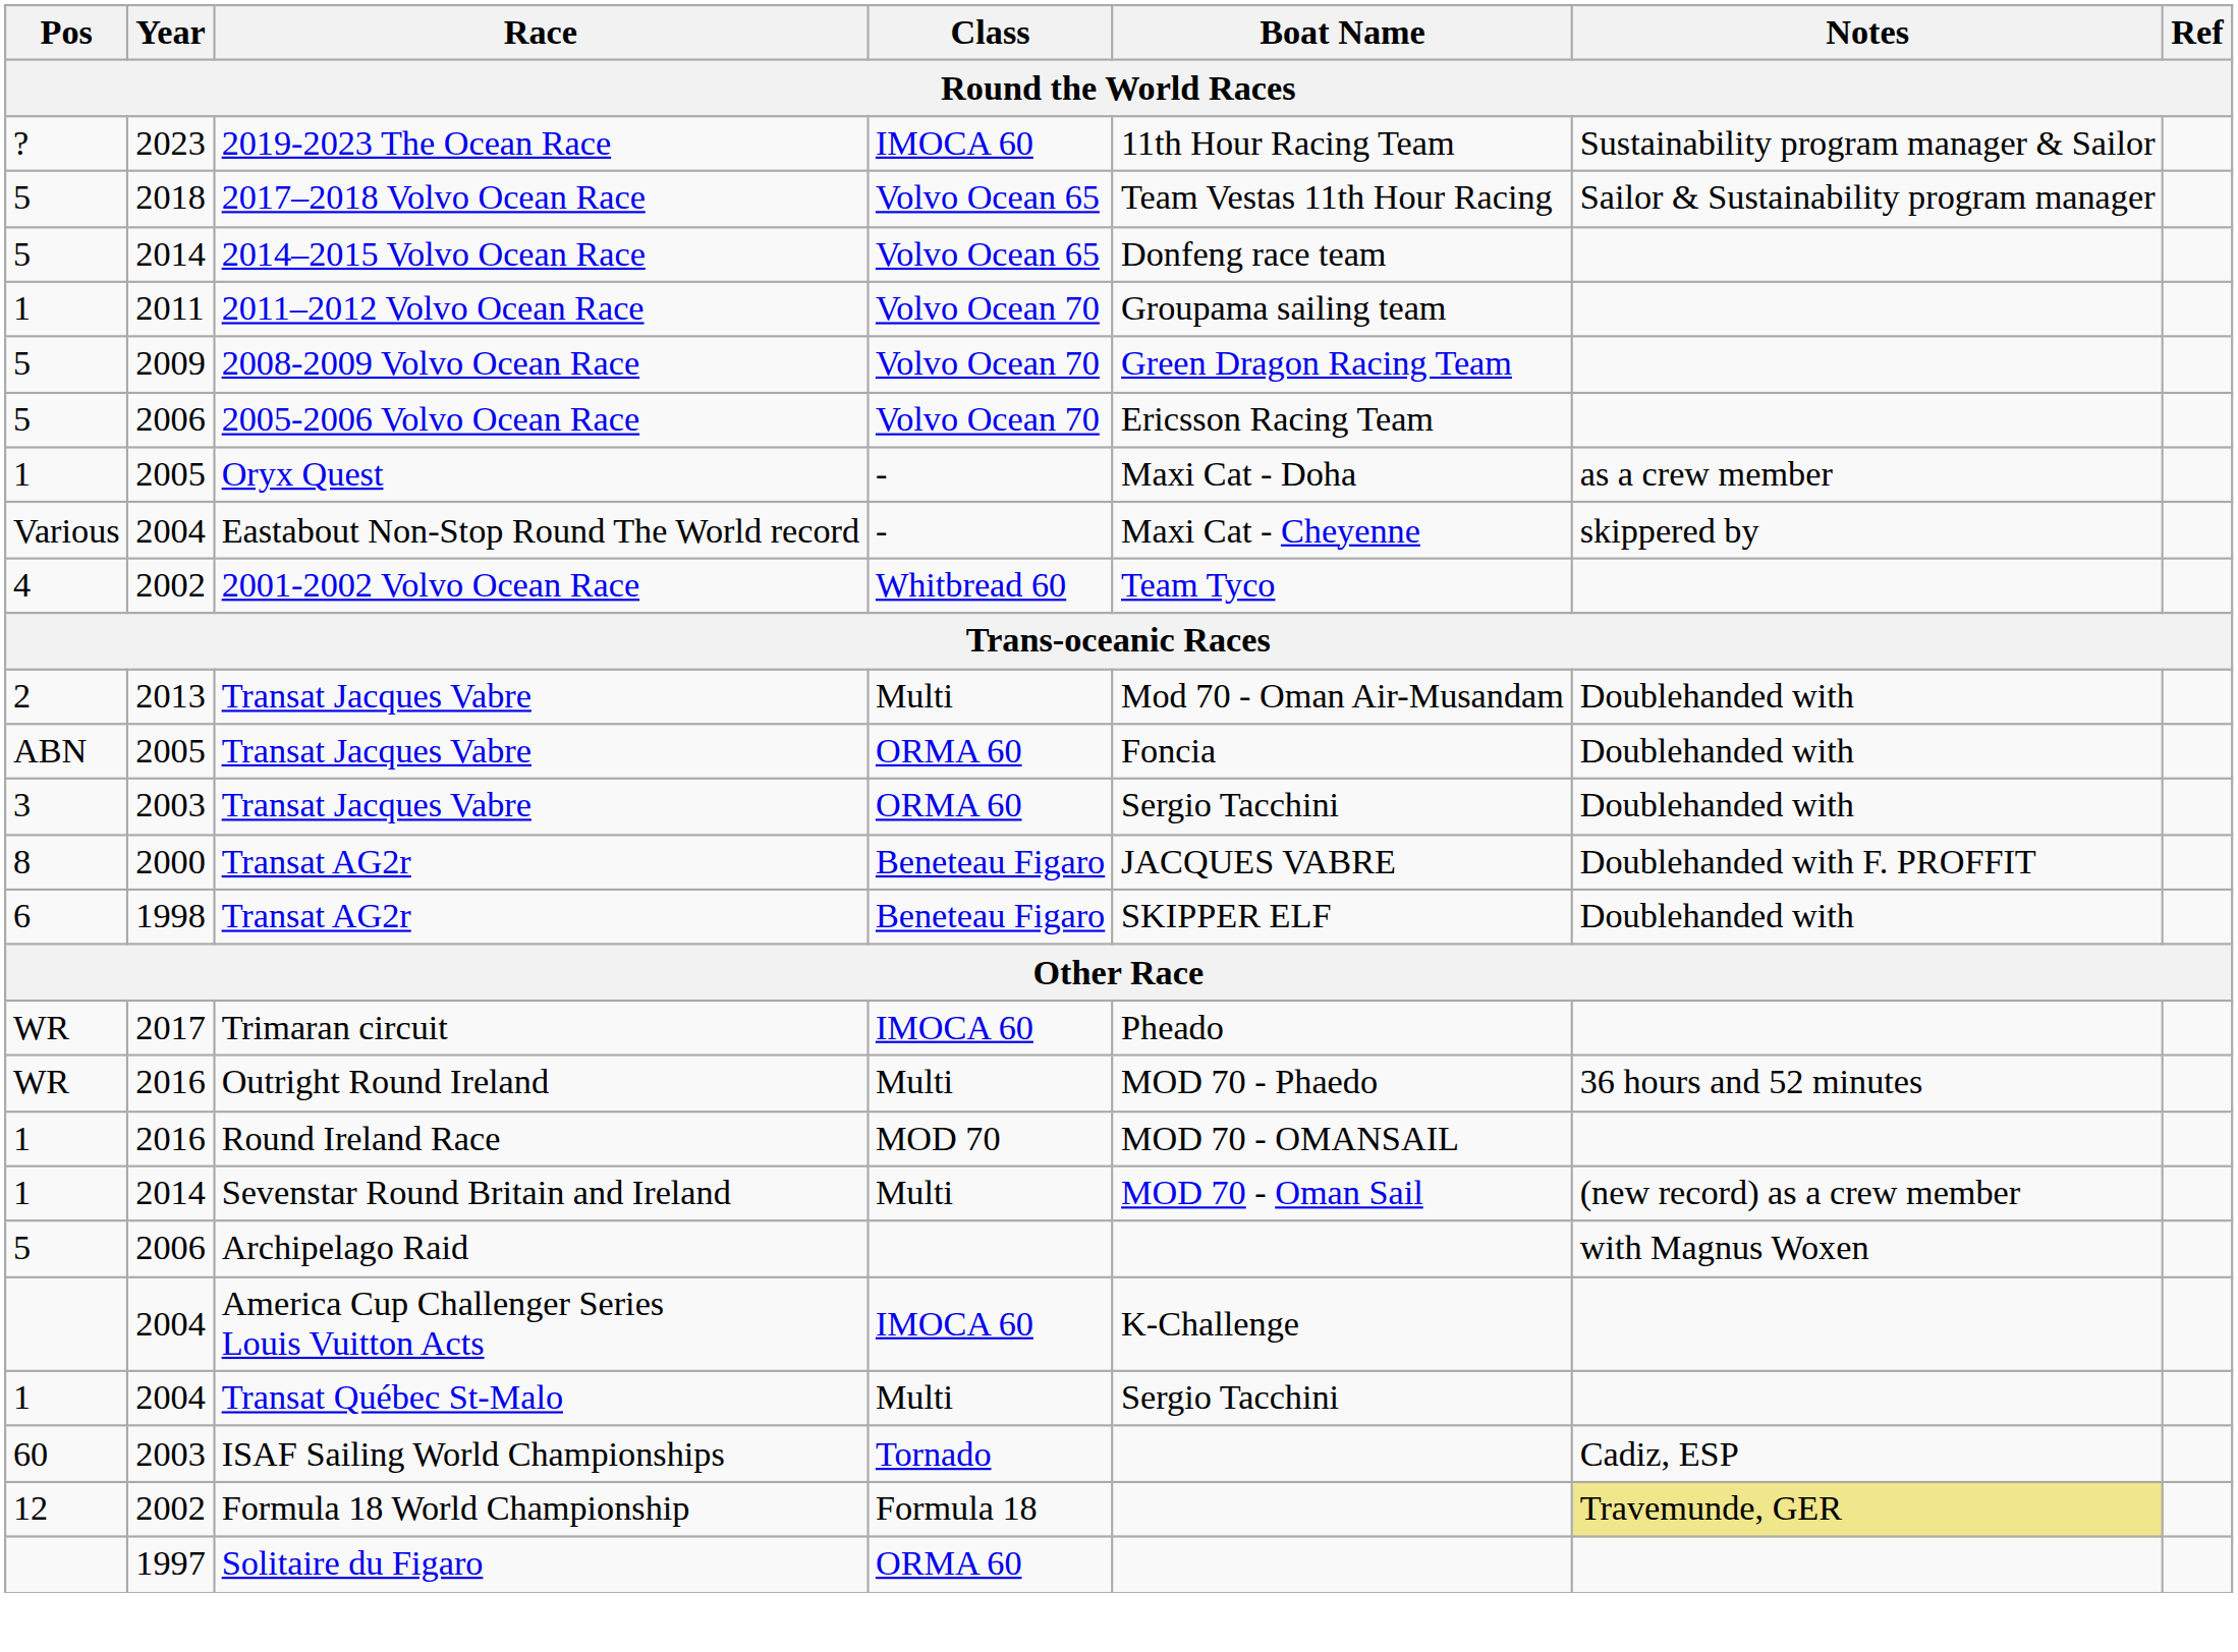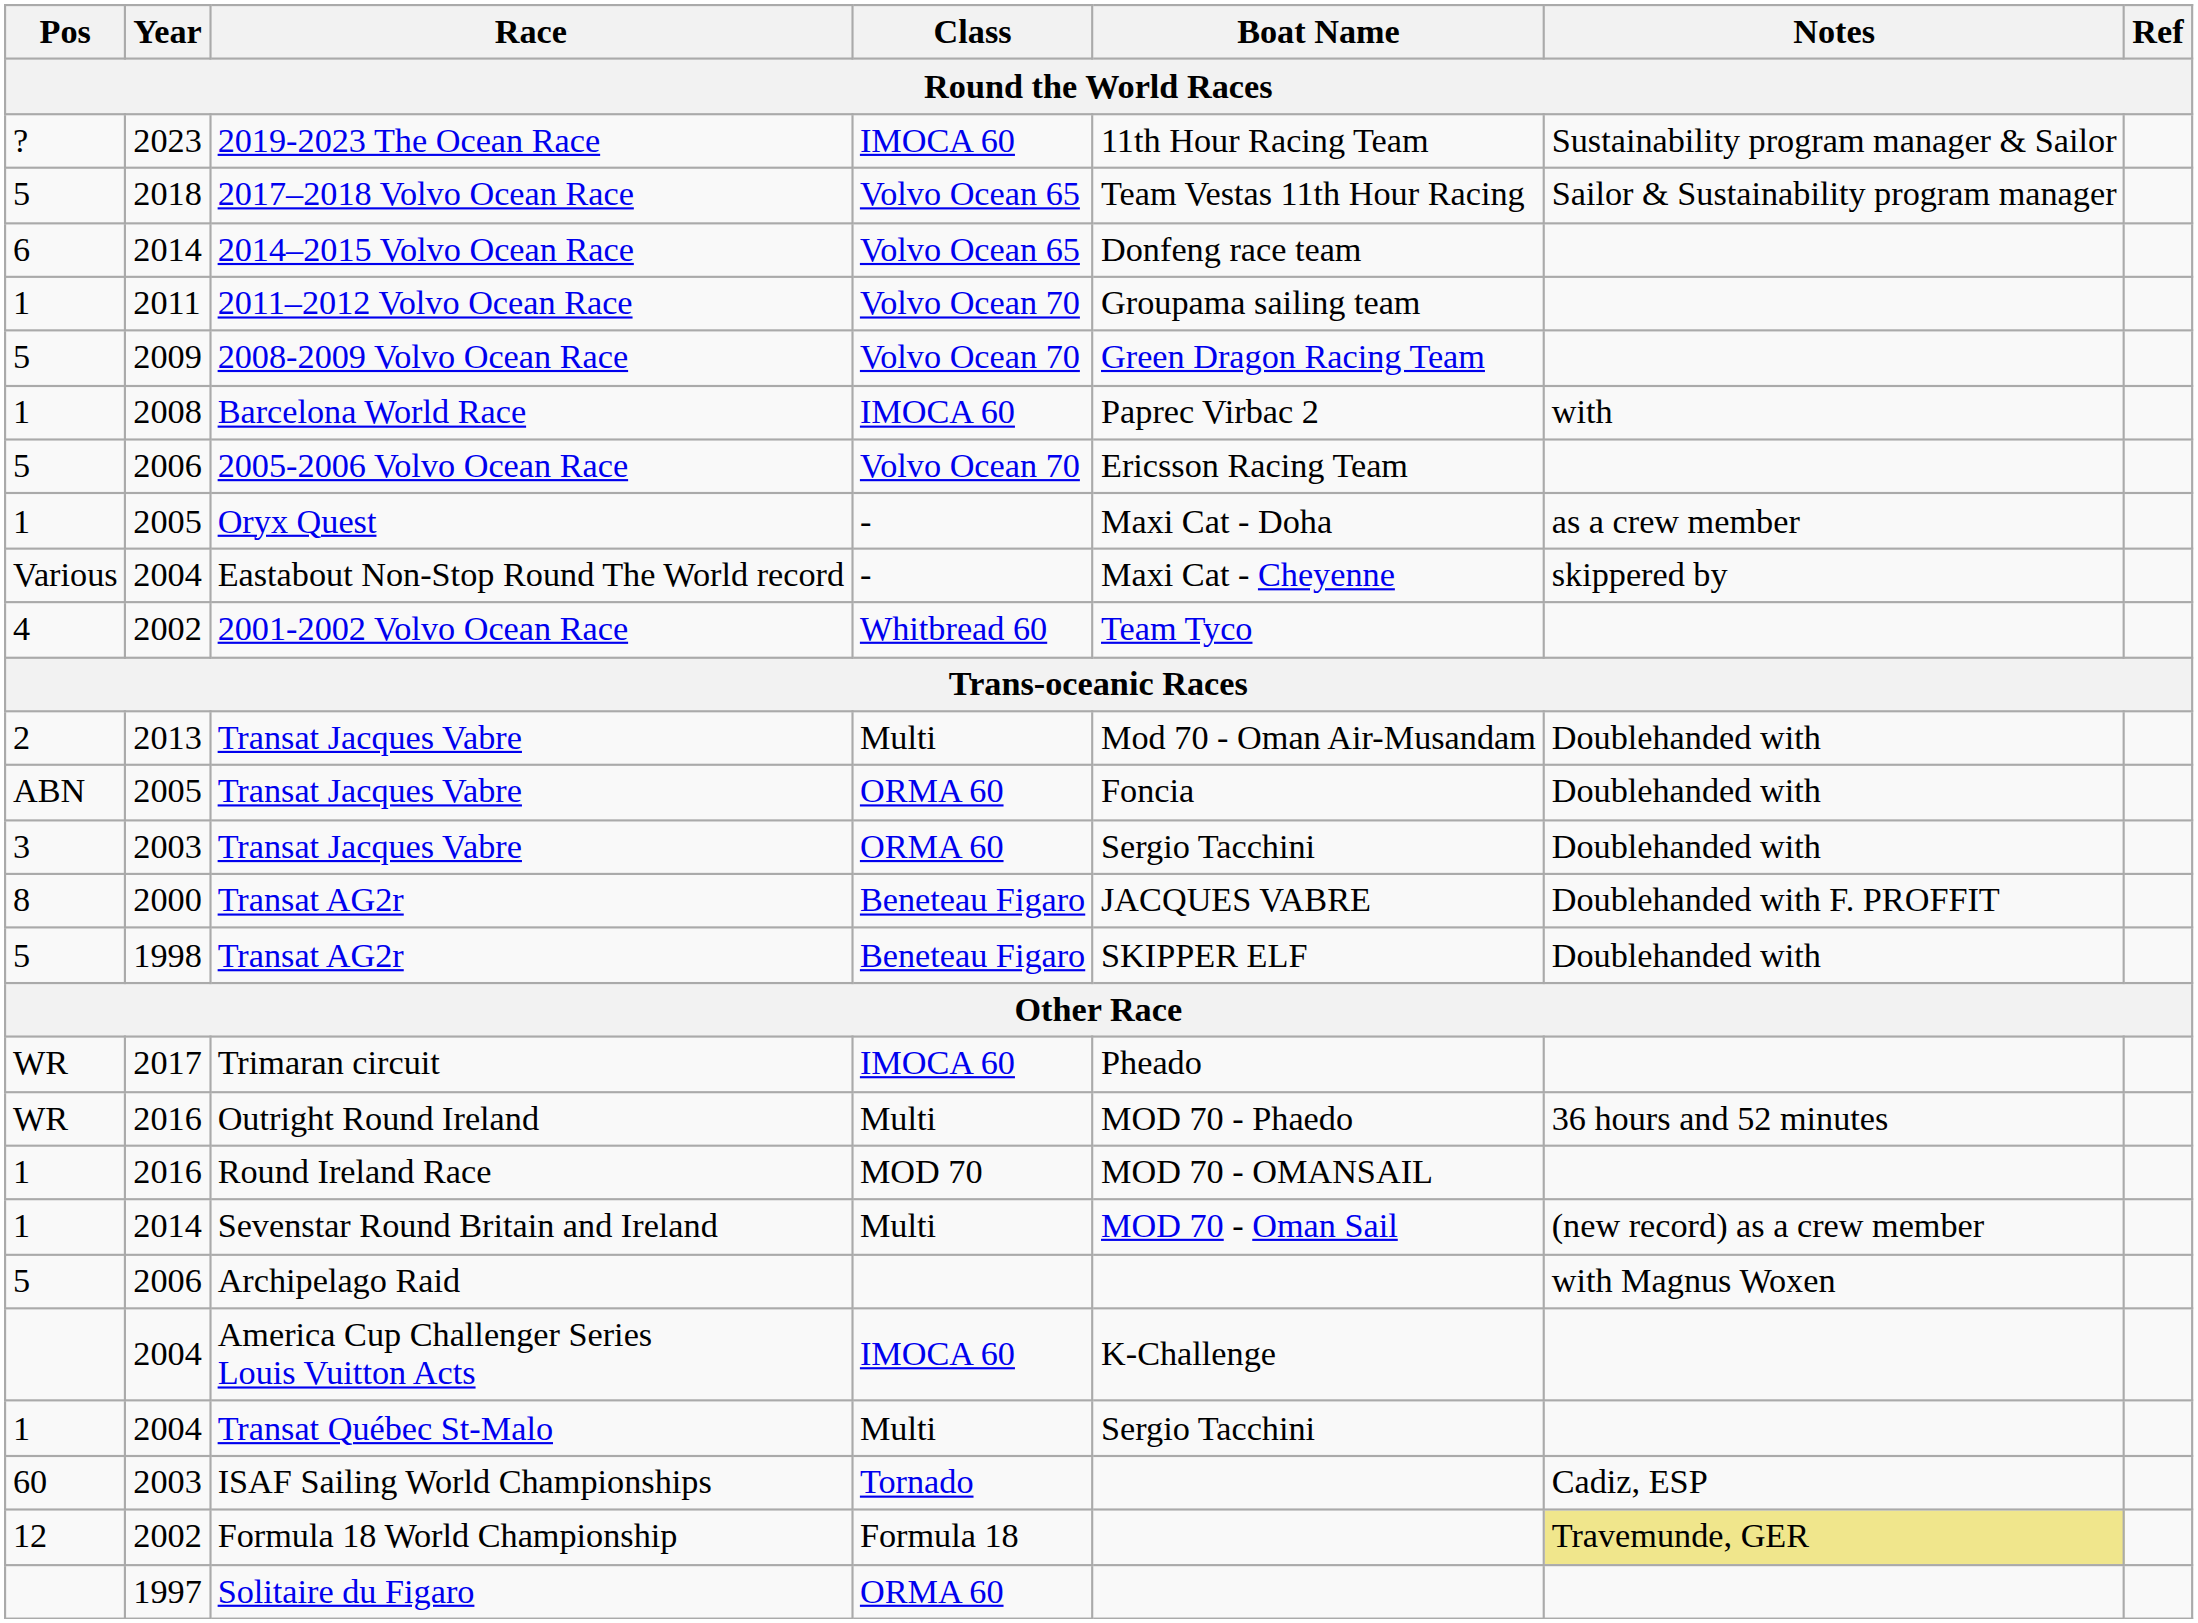 <table class="wikitable sortable">
 <tr>
 <th>Pos</th>
 <th>Year</th>
 <th>Race</th>
 <th>Class</th>
 <th>Boat Name</th>
 <th>Notes</th>
 <th>Ref</th>
 </tr>
 <tr>
 <th colspan = 7>Round the World Races</th>
 </tr>
 <tr>
 <td>?</td>
 <td>2023</td>
 <td><a href='#'>2019-2023 The Ocean Race</a></td>
 <td><a href='#'>IMOCA 60</a></td>
 <td>11th Hour Racing Team</td>
 <td>Sustainability program manager & Sailor</td>
 <td></td>
 </tr>
 <tr>
 <td>5</td>
 <td>2018</td>
 <td><a href='#'>2017–2018 Volvo Ocean Race</a></td>
 <td><a href='#'>Volvo Ocean 65</a></td>
 <td>Team Vestas 11th Hour Racing</td>
 <td>Sailor & Sustainability program manager</td>
 <td></td>
 </tr>
 <tr>
-<td>5</td>
+<td>6</td>
 <td>2014</td>
 <td><a href='#'>2014–2015 Volvo Ocean Race</a></td>
 <td><a href='#'>Volvo Ocean 65</a></td>
 <td>Donfeng race team</td>
 <td></td>
 <td></td>
 </tr>
 <tr>
 <td>1</td>
 <td>2011</td>
 <td><a href='#'>2011–2012 Volvo Ocean Race</a></td>
 <td><a href='#'>Volvo Ocean 70</a></td>
 <td>Groupama sailing team</td>
 <td></td>
 <td></td>
 </tr>
 <tr>
 <td>5</td>
 <td>2009</td>
 <td><a href='#'>2008-2009 Volvo Ocean Race</a></td>
 <td><a href='#'>Volvo Ocean 70</a></td>
 <td><a href='#'>Green Dragon Racing Team</a></td>
 <td></td>
+<td></td>
+</tr>
+<tr>
+<td>1</td>
+<td>2008</td>
+<td><a href='#'>Barcelona World Race</a></td>
+<td><a href='#'>IMOCA 60</a></td>
+<td>Paprec Virbac 2</td>
+<td>with </td>
 <td></td>
 </tr>
 <tr>
 <td>5</td>
 <td>2006</td>
 <td><a href='#'>2005-2006 Volvo Ocean Race</a></td>
 <td><a href='#'>Volvo Ocean 70</a></td>
 <td>Ericsson Racing Team</td>
 <td></td>
 <td></td>
 </tr>
 <tr>
 <td>1</td>
 <td>2005</td>
 <td><a href='#'>Oryx Quest</a></td>
 <td>-</td>
 <td>Maxi Cat - Doha</td>
 <td>as a crew member</td>
 <td></td>
 </tr>
 <tr>
 <td>Various</td>
 <td>2004</td>
 <td>Eastabout Non-Stop Round The World record</td>
 <td>-</td>
 <td>Maxi Cat - <a href='#'>Cheyenne</a></td>
 <td>skippered by </td>
 <td></td>
 </tr>
 <tr>
 <td>4</td>
 <td>2002</td>
 <td><a href='#'>2001-2002 Volvo Ocean Race</a></td>
 <td><a href='#'>Whitbread 60</a></td>
 <td><a href='#'>Team Tyco</a></td>
 <td></td>
 <td></td>
 </tr>
 <tr>
 <th colspan = 7>Trans-oceanic Races</th>
 </tr>
 <tr>
 <td>2</td>
 <td>2013</td>
 <td><a href='#'>Transat Jacques Vabre</a></td>
 <td>Multi</td>
 <td>Mod 70 - Oman Air-Musandam</td>
 <td>Doublehanded with </td>
 <td></td>
 </tr>
 <tr>
 <td>ABN</td>
 <td>2005</td>
 <td><a href='#'>Transat Jacques Vabre</a></td>
 <td><a href='#'>ORMA 60</a></td>
 <td>Foncia</td>
 <td>Doublehanded with </td>
 <td></td>
 </tr>
 <tr>
 <td>3</td>
 <td>2003</td>
 <td><a href='#'>Transat Jacques Vabre</a></td>
 <td><a href='#'>ORMA 60</a></td>
 <td>Sergio Tacchini</td>
 <td>Doublehanded with </td>
 <td></td>
 </tr>
 <tr>
 <td>8</td>
 <td>2000</td>
 <td><a href='#'>Transat AG2r</a></td>
 <td><a href='#'>Beneteau Figaro</a></td>
 <td>JACQUES VABRE</td>
 <td>Doublehanded with F. PROFFIT</td>
 <td></td>
 </tr>
 <tr>
-<td>6</td>
+<td>5</td>
 <td>1998</td>
 <td><a href='#'>Transat AG2r</a></td>
 <td><a href='#'>Beneteau Figaro</a></td>
 <td>SKIPPER ELF</td>
 <td>Doublehanded with </td>
 <td></td>
 </tr>
 <tr>
 <th colspan = 7>Other Race</th>
 </tr>
 <tr>
 <td>WR</td>
 <td>2017</td>
 <td>Trimaran circuit</td>
 <td><a href='#'>IMOCA 60</a></td>
 <td>Pheado</td>
 <td></td>
 <td></td>
 </tr>
 <tr>
 <td>WR</td>
 <td>2016</td>
 <td>Outright Round Ireland</td>
 <td>Multi</td>
 <td>MOD 70 - Phaedo</td>
 <td>36 hours and 52 minutes</td>
 <td></td>
 </tr>
 <tr>
 <td>1</td>
 <td>2016</td>
 <td>Round Ireland Race</td>
 <td>MOD 70</td>
 <td>MOD 70 - OMANSAIL</td>
 <td></td>
 <td></td>
 </tr>
 <tr>
 <td>1</td>
 <td>2014</td>
 <td>Sevenstar Round Britain and Ireland</td>
 <td>Multi</td>
 <td><a href='#'>MOD 70</a> - <a href='#'>Oman Sail</a></td>
 <td>(new record) as a crew member</td>
 <td></td>
 </tr>
 <tr>
 <td>5</td>
 <td>2006</td>
 <td>Archipelago Raid</td>
 <td></td>
 <td></td>
 <td>with Magnus Woxen</td>
 <td></td>
 </tr>
 <tr>
 <td></td>
 <td>2004</td>
 <td>America Cup Challenger Series<br><a href='#'>Louis Vuitton Acts</a></td>
 <td><a href='#'>IMOCA 60</a></td>
 <td>K-Challenge</td>
 <td></td>
 <td></td>
 </tr>
 <tr>
 <td>1</td>
 <td>2004</td>
 <td><a href='#'>Transat Québec St-Malo</a></td>
 <td>Multi</td>
 <td>Sergio Tacchini</td>
 <td></td>
 <td></td>
 </tr>
 <tr>
 <td>60</td>
 <td>2003</td>
 <td>ISAF Sailing World Championships</td>
 <td><a href='#'>Tornado</a></td>
 <td></td>
 <td>Cadiz, ESP</td>
 <td></td>
 </tr>
 <tr>
 <td>12</td>
 <td>2002</td>
 <td>Formula 18 World Championship</td>
 <td>Formula 18</td>
 <td></td>
 <td style="background: khaki;">Travemunde, GER</td>
 <td></td>
 </tr>
 <tr>
 <td></td>
 <td>1997</td>
 <td><a href='#'>Solitaire du Figaro</a></td>
 <td><a href='#'>ORMA 60</a></td>
 <td></td>
 <td></td>
 <td></td>
 </tr>
 </table>
